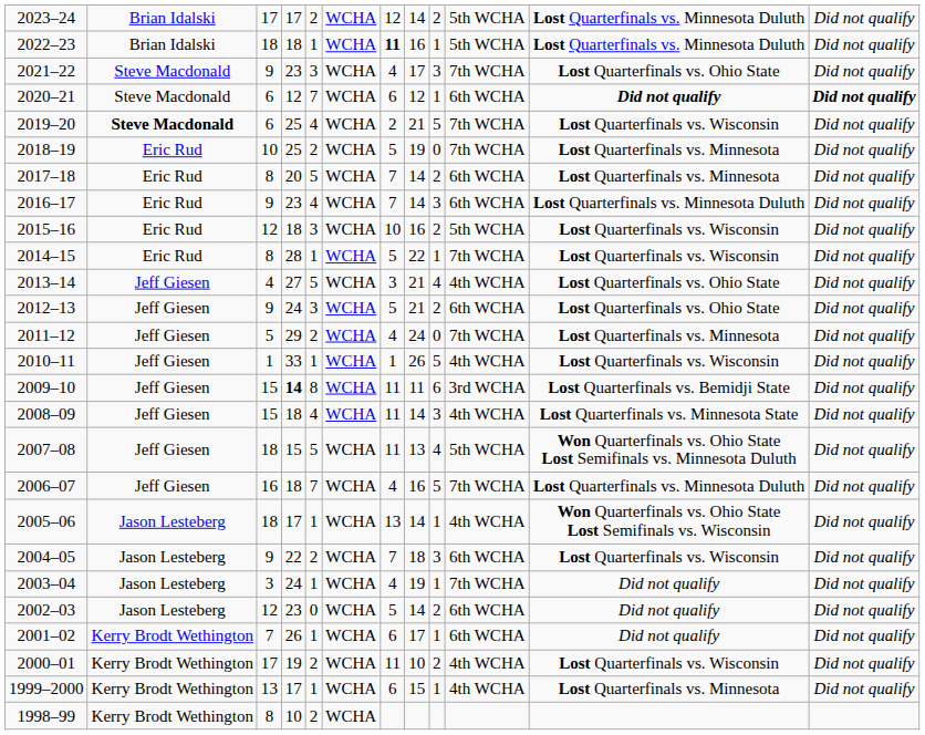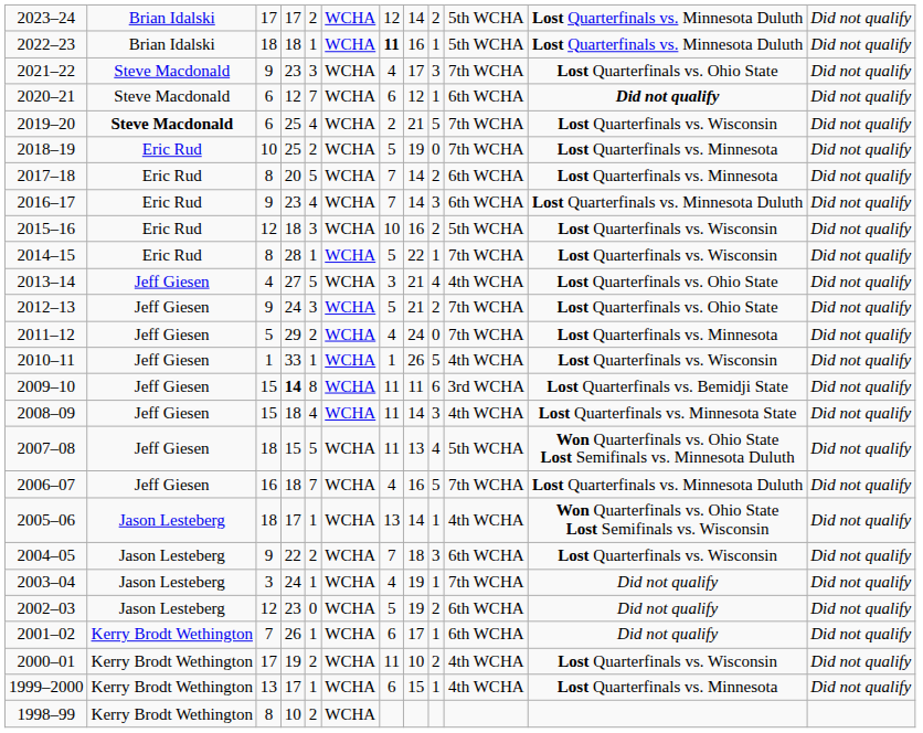 <table class="wikitable" style="text-align:center">
 <tr bgcolor="">
 <td>2023–24</td>
 <td><a href='#'>Brian Idalski</a></td>
 <td>17</td>
 <td>17</td>
 <td>2</td>
 <td><a href='#'>WCHA</a></td>
 <td>12</td>
 <td>14</td>
 <td>2</td>
 <td>5th WCHA</td>
 <td><strong>Lost</strong> <a href='#'>Quarterfinals vs.</a> Minnesota Duluth </td>
 <td><em>Did not qualify</em></td>
 </tr>
 <tr bgcolor="">
 <td>2022–23</td>
 <td>Brian Idalski</td>
 <td>18</td>
 <td>18</td>
 <td>1</td>
 <td><a href='#'>WCHA</a></td>
 <td><strong>11</strong></td>
 <td>16</td>
 <td>1</td>
 <td>5th WCHA</td>
 <td><strong>Lost</strong> <a href='#'>Quarterfinals vs.</a> Minnesota Duluth </td>
 <td><em>Did not qualify</em></td>
 </tr>
 <tr bgcolor="">
 <td>2021–22</td>
 <td><a href='#'>Steve Macdonald</a></td>
 <td>9</td>
 <td>23</td>
 <td>3</td>
 <td>WCHA</td>
 <td>4</td>
 <td>17</td>
 <td>3</td>
 <td>7th WCHA</td>
 <td><strong>Lost</strong> Quarterfinals vs. Ohio State </td>
 <td><em>Did not qualify</em></td>
 </tr>
 <tr bgcolor="">
 <td>2020–21</td>
 <td>Steve Macdonald</td>
 <td>6</td>
 <td>12</td>
 <td>7</td>
 <td>WCHA</td>
 <td>6</td>
 <td>12</td>
 <td>1</td>
 <td>6th WCHA</td>
 <td><strong><em>Did not qualify</em></strong></td>
-<td><strong><em>Did not qualify</em></strong></td>
+<td><em>Did not qualify</em></td>
 </tr>
 <tr bgcolor="">
 <td>2019–20</td>
 <td><strong>Steve Macdonald</strong></td>
 <td>6</td>
 <td>25</td>
 <td>4</td>
 <td>WCHA</td>
 <td>2</td>
 <td>21</td>
 <td>5</td>
 <td>7th WCHA</td>
 <td><strong>Lost</strong> Quarterfinals vs. Wisconsin </td>
 <td><em>Did not qualify</em></td>
 </tr>
 <tr bgcolor="">
 <td>2018–19</td>
 <td><a href='#'>Eric Rud</a></td>
 <td>10</td>
 <td>25</td>
 <td>2</td>
 <td>WCHA</td>
 <td>5</td>
 <td>19</td>
 <td>0</td>
 <td>7th WCHA</td>
 <td><strong>Lost</strong> Quarterfinals vs. Minnesota </td>
 <td><em>Did not qualify</em></td>
 </tr>
 <tr bgcolor="">
 <td>2017–18</td>
 <td>Eric Rud</td>
 <td>8</td>
 <td>20</td>
 <td>5</td>
 <td>WCHA</td>
 <td>7</td>
 <td>14</td>
 <td>2</td>
 <td>6th WCHA</td>
 <td><strong>Lost</strong> Quarterfinals vs. Minnesota </td>
 <td><em>Did not qualify</em></td>
 </tr>
 <tr bgcolor="">
 <td>2016–17</td>
 <td>Eric Rud</td>
 <td>9</td>
 <td>23</td>
 <td>4</td>
 <td>WCHA</td>
 <td>7</td>
 <td>14</td>
 <td>3</td>
 <td>6th WCHA</td>
 <td><strong>Lost</strong> Quarterfinals vs. Minnesota Duluth </td>
 <td><em>Did not qualify</em></td>
 </tr>
 <tr bgcolor="">
 <td>2015–16</td>
 <td>Eric Rud</td>
 <td>12</td>
 <td>18</td>
 <td>3</td>
 <td>WCHA</td>
 <td>10</td>
 <td>16</td>
 <td>2</td>
 <td>5th WCHA</td>
 <td><strong>Lost</strong> Quarterfinals vs. Wisconsin </td>
 <td><em>Did not qualify</em></td>
 </tr>
 <tr bgcolor="">
 <td>2014–15</td>
 <td>Eric Rud</td>
 <td>8</td>
 <td>28</td>
 <td>1</td>
 <td><a href='#'>WCHA</a></td>
 <td>5</td>
 <td>22</td>
 <td>1</td>
 <td>7th WCHA</td>
 <td><strong>Lost</strong> Quarterfinals vs. Wisconsin </td>
 <td><em>Did not qualify</em></td>
 </tr>
 <tr bgcolor="">
 <td>2013–14</td>
 <td><a href='#'>Jeff Giesen</a></td>
 <td>4</td>
 <td>27</td>
 <td>5</td>
 <td>WCHA</td>
 <td>3</td>
 <td>21</td>
 <td>4</td>
 <td>4th WCHA</td>
 <td><strong>Lost</strong> Quarterfinals vs. Ohio State </td>
 <td><em>Did not qualify</em></td>
 </tr>
 <tr bgcolor="">
 <td>2012–13</td>
 <td>Jeff Giesen</td>
 <td>9</td>
 <td>24</td>
 <td>3</td>
 <td><a href='#'>WCHA</a></td>
 <td>5</td>
 <td>21</td>
 <td>2</td>
-<td>6th WCHA</td>
+<td>7th WCHA</td>
 <td><strong>Lost</strong> Quarterfinals vs. Ohio State </td>
 <td><em>Did not qualify</em></td>
 </tr>
 <tr bgcolor="">
 <td>2011–12</td>
 <td>Jeff Giesen</td>
 <td>5</td>
 <td>29</td>
 <td>2</td>
 <td><a href='#'>WCHA</a></td>
 <td>4</td>
 <td>24</td>
 <td>0</td>
 <td>7th WCHA</td>
 <td><strong>Lost</strong> Quarterfinals vs. Minnesota </td>
 <td><em>Did not qualify</em></td>
 </tr>
 <tr bgcolor="">
 <td>2010–11</td>
 <td>Jeff Giesen</td>
 <td>1</td>
 <td>33</td>
 <td>1</td>
 <td><a href='#'>WCHA</a></td>
 <td>1</td>
 <td>26</td>
 <td>5</td>
 <td>4th WCHA</td>
 <td><strong>Lost</strong> Quarterfinals vs. Wisconsin </td>
 <td><em>Did not qualify</em></td>
 </tr>
 <tr bgcolor="">
 <td>2009–10</td>
 <td>Jeff Giesen</td>
 <td>15</td>
 <td><strong>14</strong></td>
 <td>8</td>
 <td><a href='#'>WCHA</a></td>
 <td>11</td>
 <td>11</td>
 <td>6</td>
 <td>3rd WCHA</td>
 <td><strong>Lost</strong> Quarterfinals vs. Bemidji State </td>
 <td><em>Did not qualify</em></td>
 </tr>
 <tr bgcolor="">
 <td>2008–09</td>
 <td>Jeff Giesen</td>
 <td>15</td>
 <td>18</td>
 <td>4</td>
 <td><a href='#'>WCHA</a></td>
 <td>11</td>
 <td>14</td>
 <td>3</td>
 <td>4th WCHA</td>
 <td><strong>Lost</strong> Quarterfinals vs. Minnesota State </td>
 <td><em>Did not qualify</em></td>
 </tr>
 <tr bgcolor="">
 <td>2007–08</td>
 <td>Jeff Giesen</td>
 <td>18</td>
 <td>15</td>
 <td>5</td>
 <td>WCHA</td>
 <td>11</td>
 <td>13</td>
 <td>4</td>
 <td>5th WCHA</td>
 <td><strong>Won</strong> Quarterfinals vs. Ohio State <br><strong>Lost</strong> Semifinals vs. Minnesota Duluth </td>
 <td><em>Did not qualify</em></td>
 </tr>
 <tr bgcolor="">
 <td>2006–07</td>
 <td>Jeff Giesen</td>
 <td>16</td>
 <td>18</td>
 <td>7</td>
 <td>WCHA</td>
 <td>4</td>
 <td>16</td>
 <td>5</td>
 <td>7th WCHA</td>
 <td><strong>Lost</strong> Quarterfinals vs. Minnesota Duluth </td>
 <td><em>Did not qualify</em></td>
 </tr>
 <tr bgcolor="">
 <td>2005–06</td>
 <td><a href='#'>Jason Lesteberg</a></td>
 <td>18</td>
 <td>17</td>
 <td>1</td>
 <td>WCHA</td>
 <td>13</td>
 <td>14</td>
 <td>1</td>
 <td>4th WCHA</td>
 <td><strong>Won</strong> Quarterfinals vs. Ohio State <br><strong>Lost</strong> Semifinals vs. Wisconsin </td>
 <td><em>Did not qualify</em></td>
 </tr>
 <tr bgcolor="">
 <td>2004–05</td>
 <td>Jason Lesteberg</td>
 <td>9</td>
 <td>22</td>
 <td>2</td>
 <td>WCHA</td>
 <td>7</td>
 <td>18</td>
 <td>3</td>
 <td>6th WCHA</td>
 <td><strong>Lost</strong> Quarterfinals vs. Wisconsin </td>
 <td><em>Did not qualify</em></td>
 </tr>
 <tr bgcolor="">
 <td>2003–04</td>
 <td>Jason Lesteberg</td>
 <td>3</td>
 <td>24</td>
 <td>1</td>
 <td>WCHA</td>
 <td>4</td>
 <td>19</td>
 <td>1</td>
 <td>7th WCHA</td>
 <td><em>Did not qualify</em></td>
 <td><em>Did not qualify</em></td>
 </tr>
 <tr bgcolor="">
 <td>2002–03</td>
 <td>Jason Lesteberg</td>
 <td>12</td>
 <td>23</td>
 <td>0</td>
 <td>WCHA</td>
 <td>5</td>
-<td>14</td>
+<td>19</td>
 <td>2</td>
 <td>6th WCHA</td>
 <td><em>Did not qualify</em></td>
 <td><em>Did not qualify</em></td>
 </tr>
 <tr bgcolor="">
 <td>2001–02</td>
 <td><a href='#'>Kerry Brodt Wethington</a></td>
 <td>7</td>
 <td>26</td>
 <td>1</td>
 <td>WCHA</td>
 <td>6</td>
 <td>17</td>
 <td>1</td>
 <td>6th WCHA</td>
 <td><em>Did not qualify</em></td>
 <td><em>Did not qualify</em></td>
 </tr>
 <tr bgcolor="">
 <td>2000–01</td>
 <td>Kerry Brodt Wethington</td>
 <td>17</td>
 <td>19</td>
 <td>2</td>
 <td>WCHA</td>
 <td>11</td>
 <td>10</td>
 <td>2</td>
 <td>4th WCHA</td>
 <td><strong>Lost</strong> Quarterfinals vs. Wisconsin </td>
 <td><em>Did not qualify</em></td>
 </tr>
 <tr bgcolor="">
 <td>1999–2000</td>
 <td>Kerry Brodt Wethington</td>
 <td>13</td>
 <td>17</td>
 <td>1</td>
 <td>WCHA</td>
 <td>6</td>
 <td>15</td>
 <td>1</td>
 <td>4th WCHA</td>
 <td><strong>Lost</strong> Quarterfinals vs. Minnesota </td>
 <td><em>Did not qualify</em></td>
 </tr>
 <tr bgcolor="">
 <td>1998–99</td>
 <td>Kerry Brodt Wethington</td>
 <td>8</td>
 <td>10</td>
 <td>2</td>
 <td>WCHA</td>
 <td></td>
 <td></td>
 <td></td>
 <td></td>
 <td></td>
 <td></td>
 </tr>
 </table>
